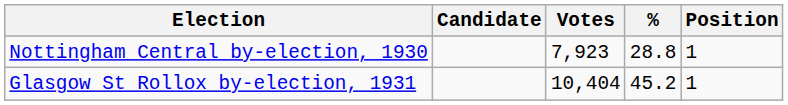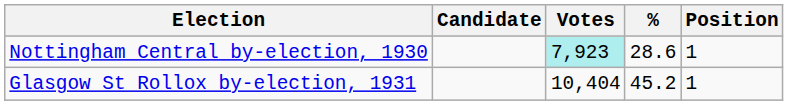 <table class="wikitable sortable">
 <tr>
 <th>Election</th>
 <th>Candidate</th>
 <th>Votes</th>
 <th>%</th>
 <th>Position</th>
 </tr>
 <tr>
 <td><a href='#'>Nottingham Central by-election, 1930</a></td>
 <td></td>
-<td>7,923</td>
-<td>28.8</td>
+<td style="background: paleturquoise;">7,923</td>
+<td>28.6</td>
 <td>1</td>
 </tr>
 <tr>
 <td><a href='#'>Glasgow St Rollox by-election, 1931</a></td>
 <td></td>
 <td>10,404</td>
 <td>45.2</td>
 <td>1</td>
 </tr>
 </table>
